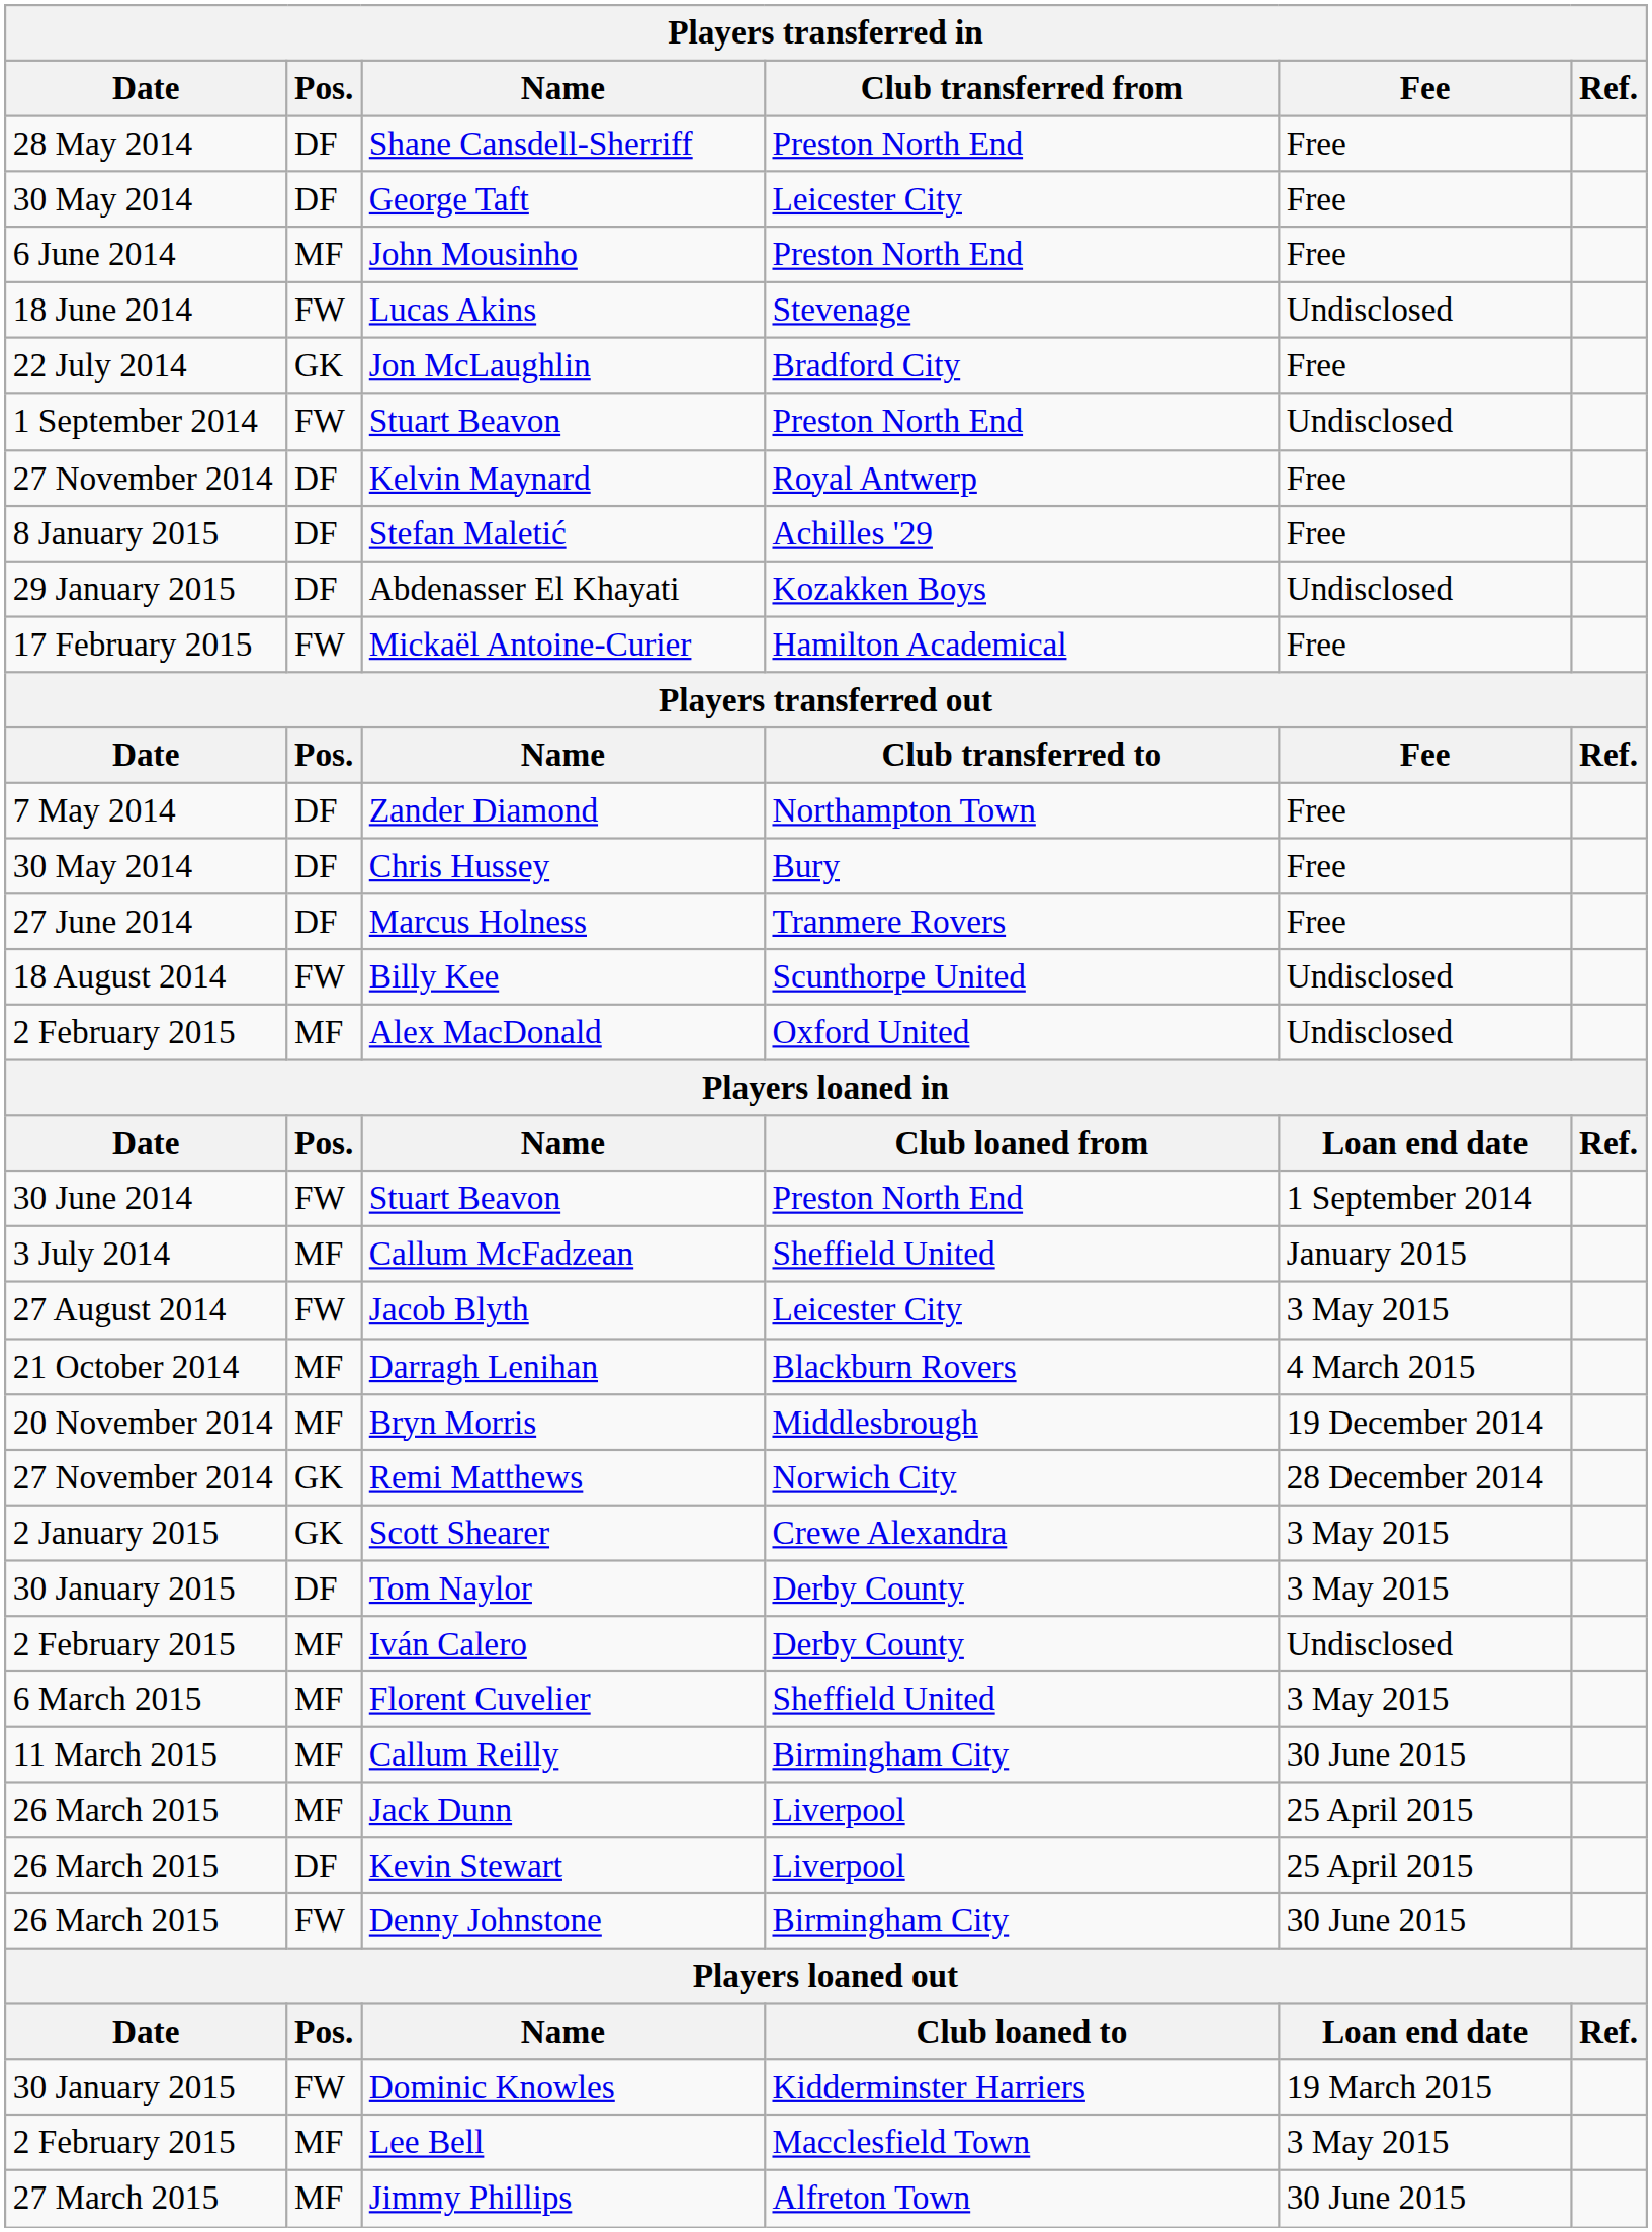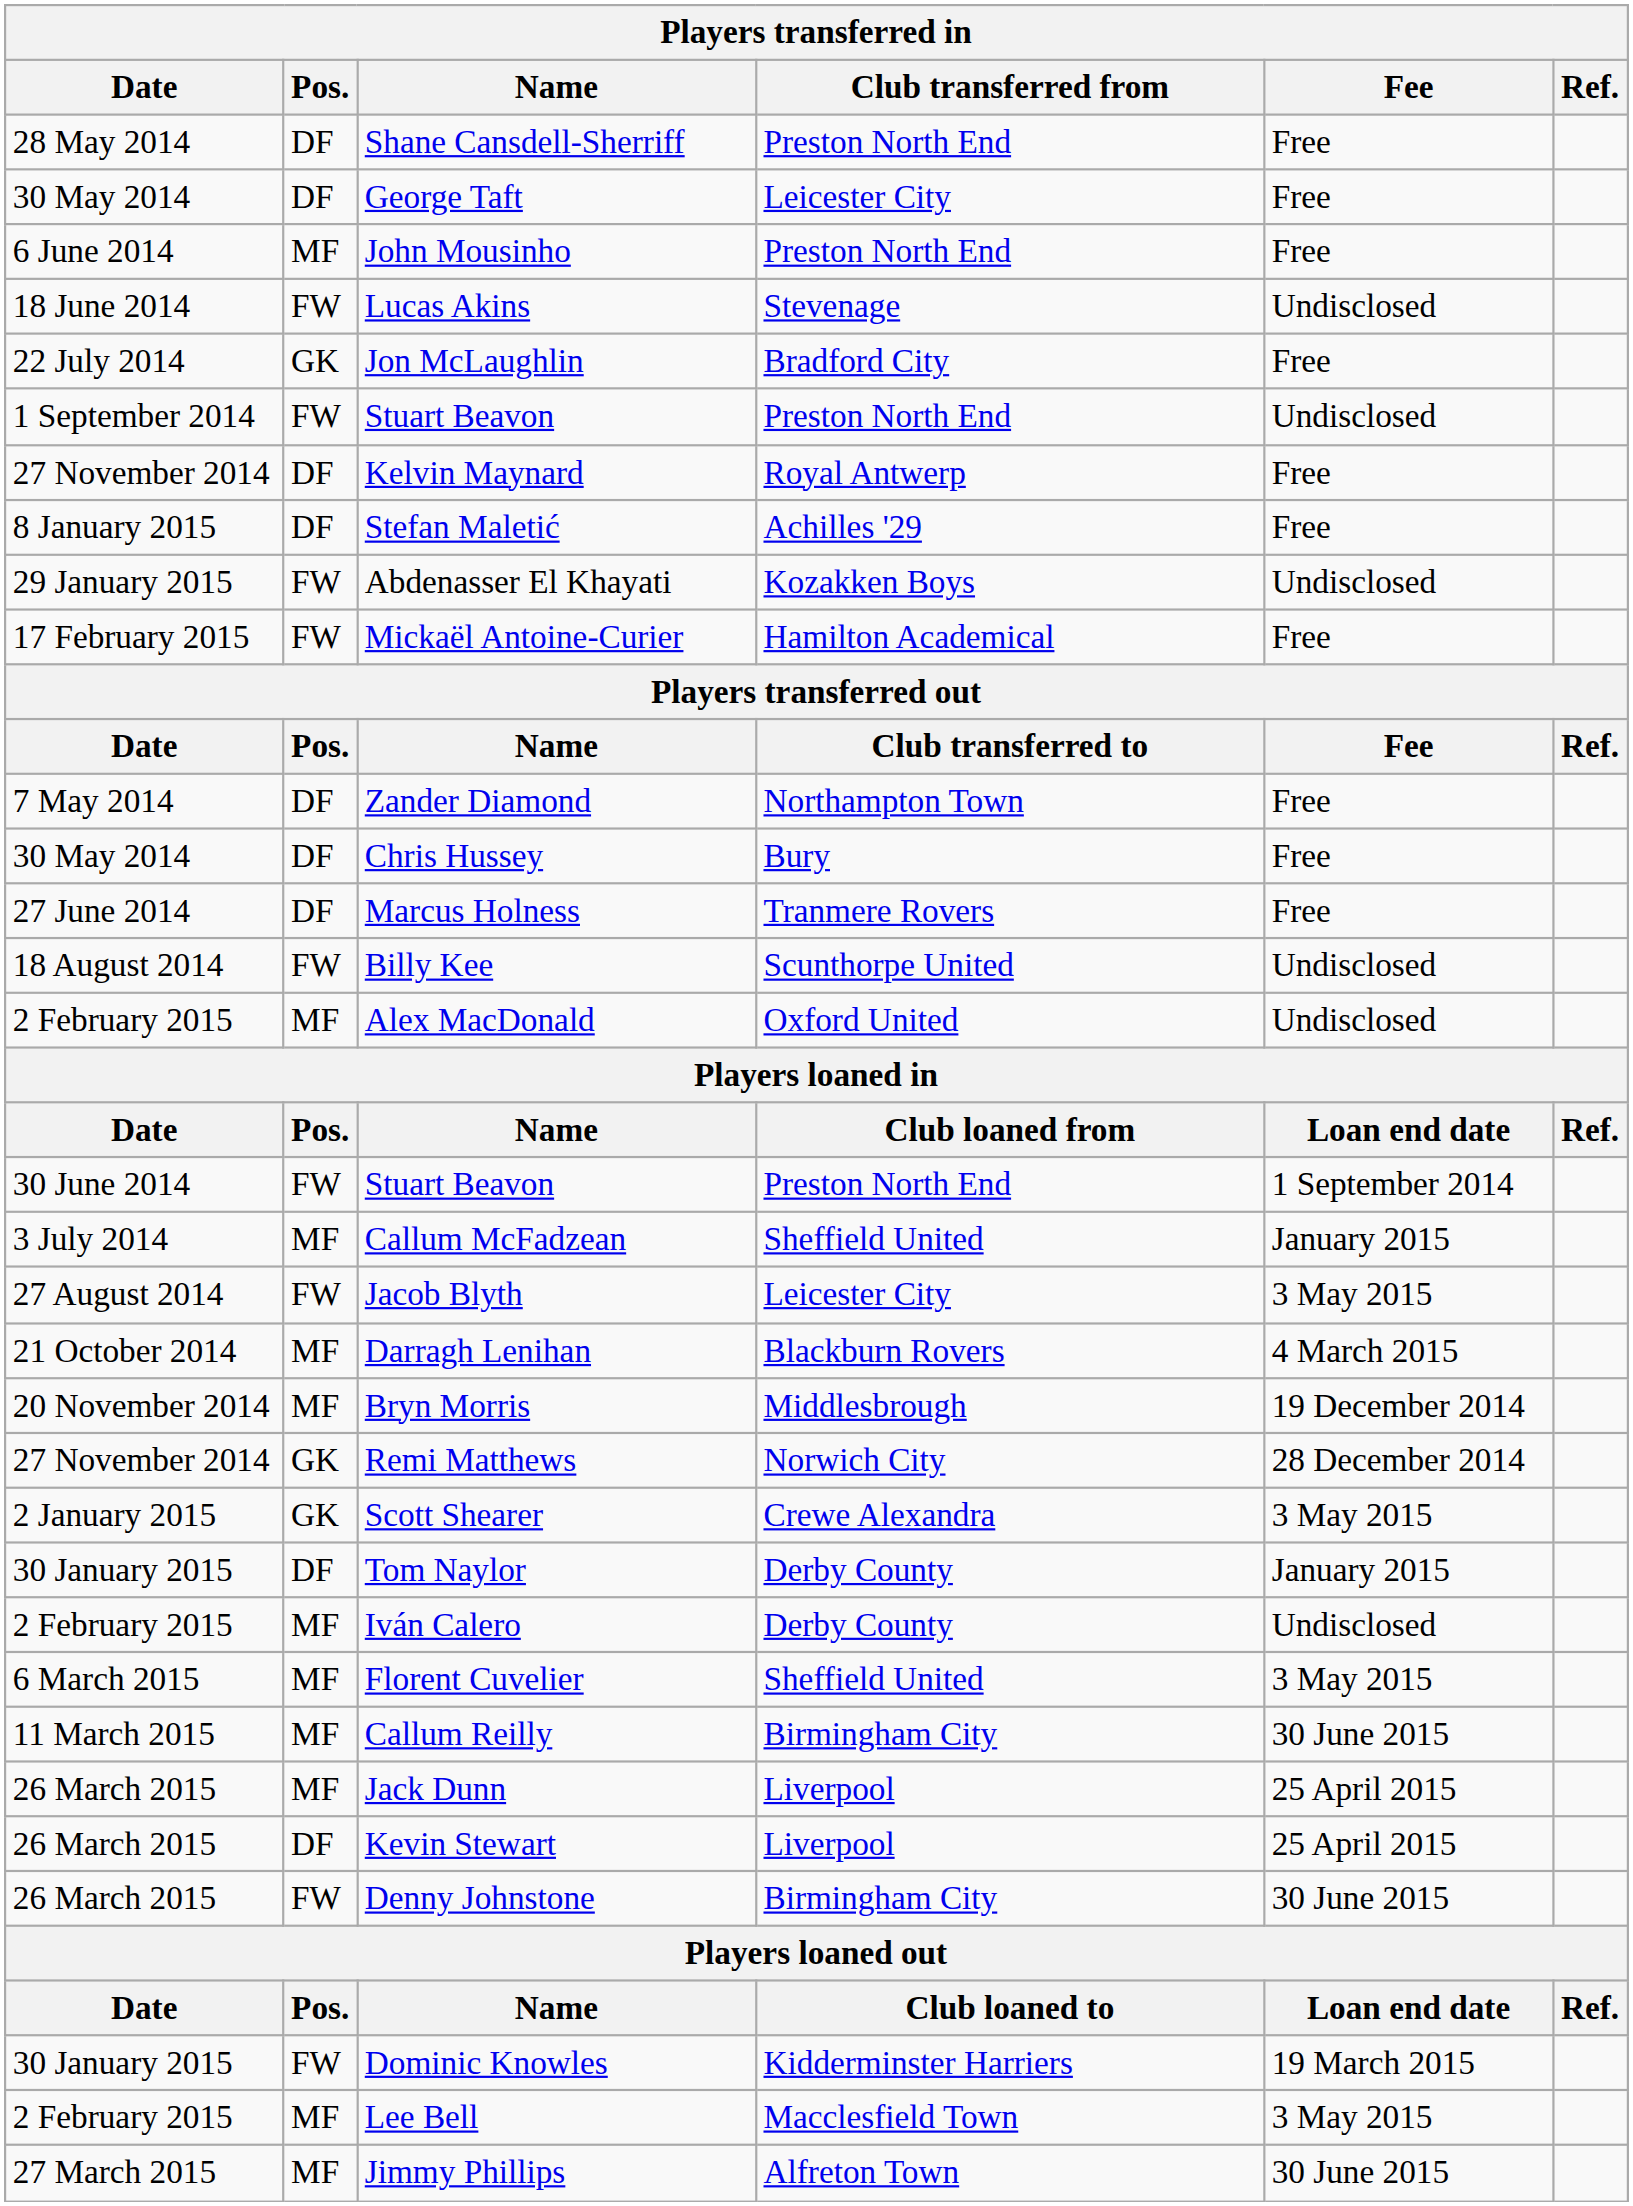 <table class="wikitable" style="font-size:95%;">
 <tr>
 <th colspan="7">Players transferred in</th>
 </tr>
 <tr>
 <th width="120px">Date</th>
 <th width="25px">Pos.</th>
 <th width="175px">Name</th>
 <th width="225px">Club transferred from</th>
 <th width="125px">Fee</th>
 <th width="25px">Ref.</th>
 </tr>
 <tr>
 <td>28 May 2014</td>
 <td>DF</td>
 <td> <a href='#'>Shane Cansdell-Sherriff</a></td>
 <td> <a href='#'>Preston North End</a></td>
 <td>Free</td>
 <td></td>
 </tr>
 <tr>
 <td>30 May 2014</td>
 <td>DF</td>
 <td> <a href='#'>George Taft</a></td>
 <td> <a href='#'>Leicester City</a></td>
 <td>Free</td>
 <td></td>
 </tr>
 <tr>
 <td>6 June 2014</td>
 <td>MF</td>
 <td> <a href='#'>John Mousinho</a></td>
 <td> <a href='#'>Preston North End</a></td>
 <td>Free</td>
 <td></td>
 </tr>
 <tr>
 <td>18 June 2014</td>
 <td>FW</td>
 <td> <a href='#'>Lucas Akins</a></td>
 <td> <a href='#'>Stevenage</a></td>
 <td>Undisclosed</td>
 <td></td>
 </tr>
 <tr>
 <td>22 July 2014</td>
 <td>GK</td>
 <td> <a href='#'>Jon McLaughlin</a></td>
 <td> <a href='#'>Bradford City</a></td>
 <td>Free</td>
 <td></td>
 </tr>
 <tr>
 <td>1 September 2014</td>
 <td>FW</td>
 <td> <a href='#'>Stuart Beavon</a></td>
 <td> <a href='#'>Preston North End</a></td>
 <td>Undisclosed</td>
 <td></td>
 </tr>
 <tr>
 <td>27 November 2014</td>
 <td>DF</td>
 <td> <a href='#'>Kelvin Maynard</a></td>
 <td> <a href='#'>Royal Antwerp</a></td>
 <td>Free</td>
 <td></td>
 </tr>
 <tr>
 <td>8 January 2015</td>
 <td>DF</td>
 <td> <a href='#'>Stefan Maletić</a></td>
 <td> <a href='#'>Achilles '29</a></td>
 <td>Free</td>
 <td></td>
 </tr>
 <tr>
 <td>29 January 2015</td>
-<td>DF</td>
+<td>FW</td>
 <td> Abdenasser El Khayati</td>
 <td> <a href='#'>Kozakken Boys</a></td>
 <td>Undisclosed</td>
 <td></td>
 </tr>
 <tr>
 <td>17 February 2015</td>
 <td>FW</td>
 <td> <a href='#'>Mickaël Antoine-Curier</a></td>
 <td> <a href='#'>Hamilton Academical</a></td>
 <td>Free</td>
 <td></td>
 </tr>
 <tr>
 <th colspan="7">Players transferred out</th>
 </tr>
 <tr>
 <th width="120px">Date</th>
 <th width="25px">Pos.</th>
 <th width="175px">Name</th>
 <th width="225px">Club transferred to</th>
 <th width="125px">Fee</th>
 <th width="25px">Ref.</th>
 </tr>
 <tr>
 <td>7 May 2014</td>
 <td>DF</td>
 <td> <a href='#'>Zander Diamond</a></td>
 <td> <a href='#'>Northampton Town</a></td>
 <td>Free</td>
 <td></td>
 </tr>
 <tr>
 <td>30 May 2014</td>
 <td>DF</td>
 <td> <a href='#'>Chris Hussey</a></td>
 <td> <a href='#'>Bury</a></td>
 <td>Free</td>
 <td></td>
 </tr>
 <tr>
 <td>27 June 2014</td>
 <td>DF</td>
 <td> <a href='#'>Marcus Holness</a></td>
 <td> <a href='#'>Tranmere Rovers</a></td>
 <td>Free</td>
 <td></td>
 </tr>
 <tr>
 <td>18 August 2014</td>
 <td>FW</td>
 <td> <a href='#'>Billy Kee</a></td>
 <td> <a href='#'>Scunthorpe United</a></td>
 <td>Undisclosed</td>
 <td></td>
 </tr>
 <tr>
 <td>2 February 2015</td>
 <td>MF</td>
 <td> <a href='#'>Alex MacDonald</a></td>
 <td> <a href='#'>Oxford United</a></td>
 <td>Undisclosed</td>
 <td></td>
 </tr>
 <tr>
 <th colspan="7">Players loaned in</th>
 </tr>
 <tr>
 <th width="120px">Date</th>
 <th width="25px">Pos.</th>
 <th width="175px">Name</th>
 <th width="225px">Club loaned from</th>
 <th width="125px">Loan end date</th>
 <th width="25px">Ref.</th>
 </tr>
 <tr>
 <td>30 June 2014</td>
 <td>FW</td>
 <td> <a href='#'>Stuart Beavon</a></td>
 <td> <a href='#'>Preston North End</a></td>
 <td>1 September 2014</td>
 <td></td>
 </tr>
 <tr>
 <td>3 July 2014</td>
 <td>MF</td>
 <td> <a href='#'>Callum McFadzean</a></td>
 <td> <a href='#'>Sheffield United</a></td>
 <td>January 2015</td>
 <td></td>
 </tr>
 <tr>
 <td>27 August 2014</td>
 <td>FW</td>
 <td> <a href='#'>Jacob Blyth</a></td>
 <td> <a href='#'>Leicester City</a></td>
 <td>3 May 2015</td>
 <td></td>
 </tr>
 <tr>
 <td>21 October 2014</td>
 <td>MF</td>
 <td> <a href='#'>Darragh Lenihan</a></td>
 <td> <a href='#'>Blackburn Rovers</a></td>
 <td>4 March 2015</td>
 <td></td>
 </tr>
 <tr>
 <td>20 November 2014</td>
 <td>MF</td>
 <td> <a href='#'>Bryn Morris</a></td>
 <td> <a href='#'>Middlesbrough</a></td>
 <td>19 December 2014</td>
 <td></td>
 </tr>
 <tr>
 <td>27 November 2014</td>
 <td>GK</td>
 <td> <a href='#'>Remi Matthews</a></td>
 <td> <a href='#'>Norwich City</a></td>
 <td>28 December 2014</td>
 <td></td>
 </tr>
 <tr>
 <td>2 January 2015</td>
 <td>GK</td>
 <td> <a href='#'>Scott Shearer</a></td>
 <td> <a href='#'>Crewe Alexandra</a></td>
 <td>3 May 2015</td>
 <td></td>
 </tr>
 <tr>
 <td>30 January 2015</td>
 <td>DF</td>
 <td> <a href='#'>Tom Naylor</a></td>
 <td> <a href='#'>Derby County</a></td>
-<td>3 May 2015</td>
+<td>January 2015</td>
 <td></td>
 </tr>
 <tr>
 <td>2 February 2015</td>
 <td>MF</td>
 <td> <a href='#'>Iván Calero</a></td>
 <td> <a href='#'>Derby County</a></td>
 <td>Undisclosed</td>
 <td></td>
 </tr>
 <tr>
 <td>6 March 2015</td>
 <td>MF</td>
 <td> <a href='#'>Florent Cuvelier</a></td>
 <td> <a href='#'>Sheffield United</a></td>
 <td>3 May 2015</td>
 <td></td>
 </tr>
 <tr>
 <td>11 March 2015</td>
 <td>MF</td>
 <td> <a href='#'>Callum Reilly</a></td>
 <td> <a href='#'>Birmingham City</a></td>
 <td>30 June 2015</td>
 <td></td>
 </tr>
 <tr>
 <td>26 March 2015</td>
 <td>MF</td>
 <td> <a href='#'>Jack Dunn</a></td>
 <td> <a href='#'>Liverpool</a></td>
 <td>25 April 2015</td>
 <td></td>
 </tr>
 <tr>
 <td>26 March 2015</td>
 <td>DF</td>
 <td> <a href='#'>Kevin Stewart</a></td>
 <td> <a href='#'>Liverpool</a></td>
 <td>25 April 2015</td>
 <td></td>
 </tr>
 <tr>
 <td>26 March 2015</td>
 <td>FW</td>
 <td> <a href='#'>Denny Johnstone</a></td>
 <td> <a href='#'>Birmingham City</a></td>
 <td>30 June 2015</td>
 <td></td>
 </tr>
 <tr>
 <th colspan="7">Players loaned out</th>
 </tr>
 <tr>
 <th width="120px">Date</th>
 <th width="25px">Pos.</th>
 <th width="175px">Name</th>
 <th width="225px">Club loaned to</th>
 <th width="125px">Loan end date</th>
 <th width="25px">Ref.</th>
 </tr>
 <tr>
 <td>30 January 2015</td>
 <td>FW</td>
 <td> <a href='#'>Dominic Knowles</a></td>
 <td> <a href='#'>Kidderminster Harriers</a></td>
 <td>19 March 2015</td>
 <td></td>
 </tr>
 <tr>
 <td>2 February 2015</td>
 <td>MF</td>
 <td> <a href='#'>Lee Bell</a></td>
 <td> <a href='#'>Macclesfield Town</a></td>
 <td>3 May 2015</td>
 <td></td>
 </tr>
 <tr>
 <td>27 March 2015</td>
 <td>MF</td>
 <td> <a href='#'>Jimmy Phillips</a></td>
 <td> <a href='#'>Alfreton Town</a></td>
 <td>30 June 2015</td>
 <td></td>
 </tr>
 </table>
